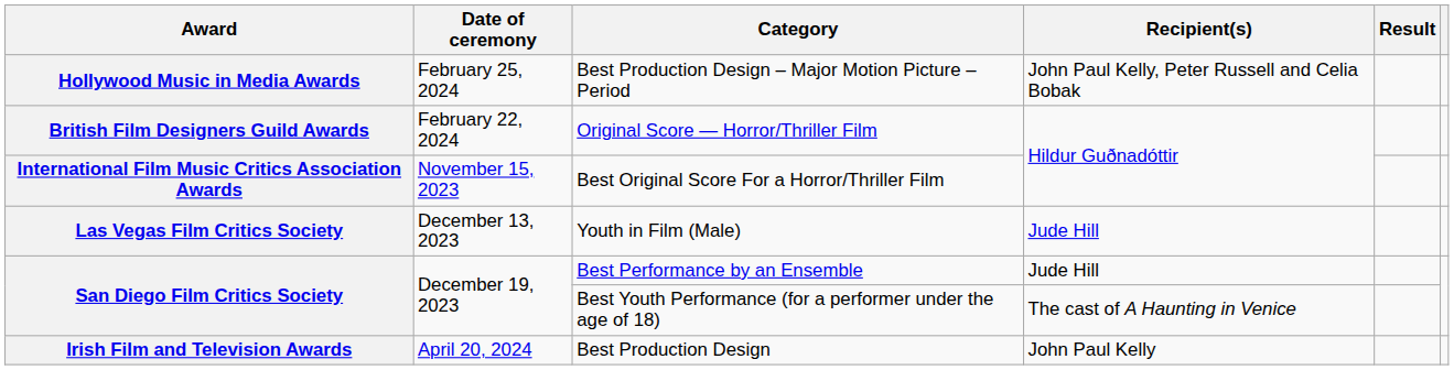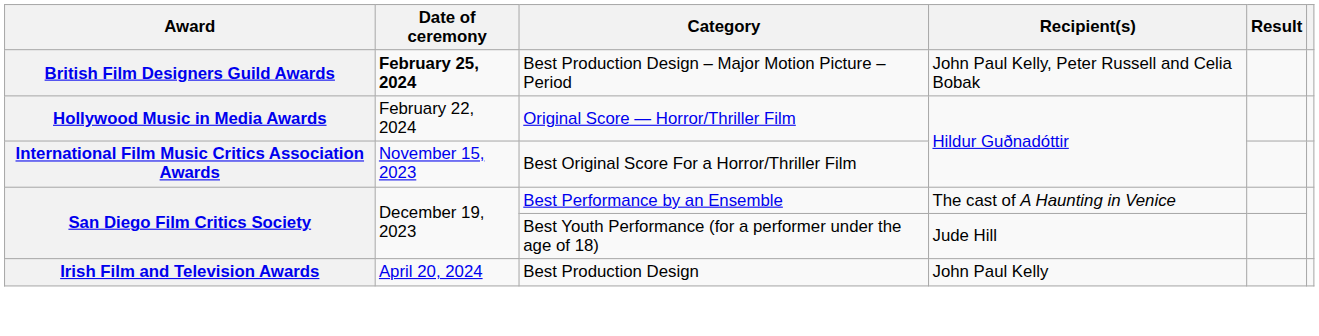 <table class="wikitable sortable plainrowheaders">
 <tr>
 <th scope="col">Award</th>
 <th scope="col">Date of ceremony</th>
 <th scope="col">Category</th>
 <th scope="col">Recipient(s)</th>
 <th scope="col">Result</th>
 <th scope="col" class="unsortable"></th>
 </tr>
 <tr>
-<th scope="row"><a href='#'>Hollywood Music in Media Awards</a></th>
-<td>February 25, 2024</td>
+<th scope="row"><a href='#'>British Film Designers Guild Awards</a></th>
+<td><strong>February 25, 2024</strong></td>
 <td>Best Production Design – Major Motion Picture – Period</td>
 <td>John Paul Kelly, Peter Russell and Celia Bobak</td>
 <td></td>
 <td style="text-align:center;"></td>
 </tr>
 <tr>
-<th scope="row"><a href='#'>British Film Designers Guild Awards</a></th>
+<th scope="row"><a href='#'>Hollywood Music in Media Awards</a></th>
 <td>February 22, 2024</td>
 <td><a href='#'>Original Score — Horror/Thriller Film</a></td>
 <td rowspan="2"><a href='#'>Hildur Guðnadóttir</a></td>
 <td></td>
 <td style="text-align:center;"></td>
 </tr>
 <tr>
 <th scope="row"><a href='#'>International Film Music Critics Association Awards</a></th>
 <td><a href='#'>November 15, 2023</a></td>
 <td>Best Original Score For a Horror/Thriller Film</td>
 <td></td>
 <td style="text-align:center;"></td>
 </tr>
 <tr>
-<th scope="row"><a href='#'>Las Vegas Film Critics Society</a></th>
-<td>December 13, 2023</td>
-<td>Youth in Film (Male)</td>
-<td><a href='#'>Jude Hill</a></td>
-<td></td>
-<td style="text-align:center;"></td>
-</tr>
-<tr>
 <th rowspan="2" scope="row"><a href='#'>San Diego Film Critics Society</a></th>
 <td rowspan="2">December 19, 2023</td>
 <td><a href='#'>Best Performance by an Ensemble</a></td>
-<td>Jude Hill</td>
+<td>The cast of <em>A Haunting in Venice</em></td>
 <td></td>
 <td rowspan="2"></td>
 </tr>
 <tr>
 <td>Best Youth Performance (for a performer under the age of 18)</td>
-<td>The cast of <em>A Haunting in Venice</em></td>
+<td>Jude Hill</td>
 <td></td>
 </tr>
 <tr>
 <th scope="row"><a href='#'>Irish Film and Television Awards</a></th>
 <td><a href='#'>April 20, 2024</a></td>
 <td>Best Production Design</td>
 <td>John Paul Kelly</td>
 <td></td>
 <td style="text-align:center;"></td>
 </tr>
 </table>
